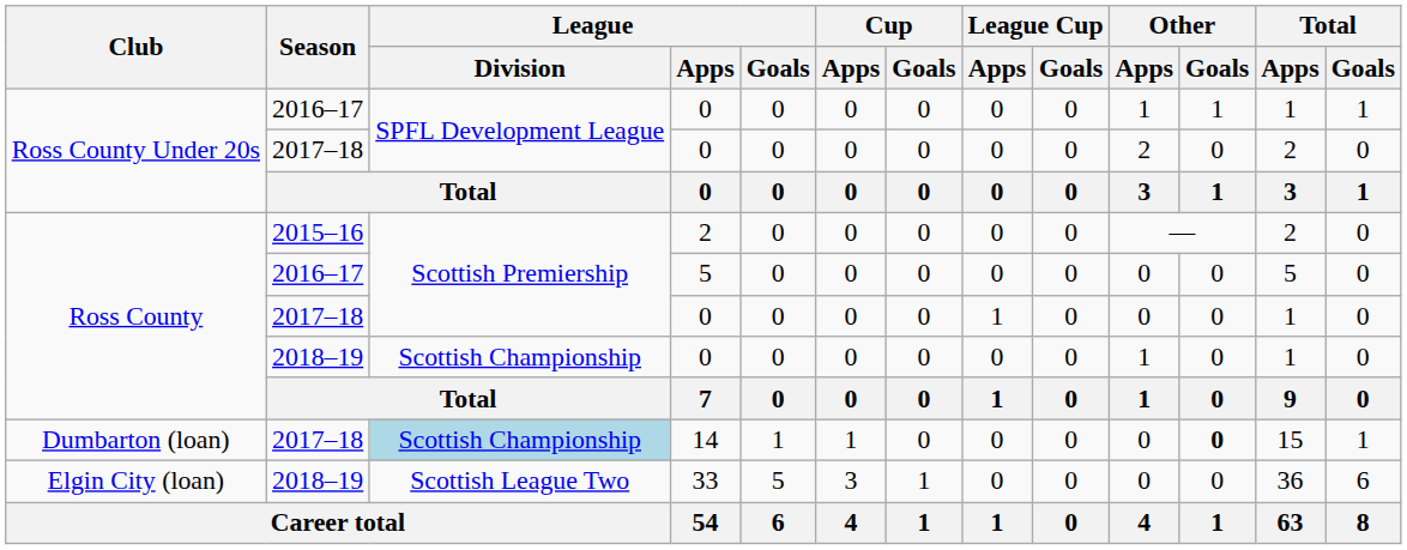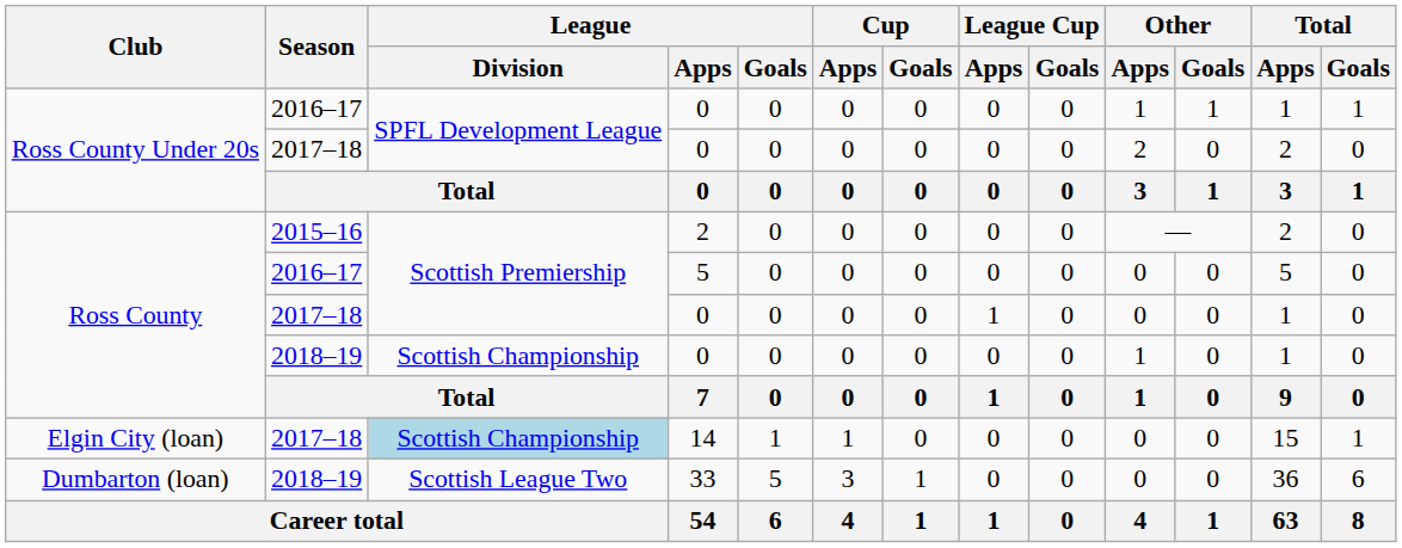 <table class="wikitable" style="text-align:center">
 <tr>
 <th rowspan="2">Club</th>
 <th rowspan="2">Season</th>
 <th colspan="3">League</th>
 <th colspan="2">Cup</th>
 <th colspan="2">League Cup</th>
 <th colspan="2">Other</th>
 <th colspan="2">Total</th>
 </tr>
 <tr>
 <th>Division</th>
 <th>Apps</th>
 <th>Goals</th>
 <th>Apps</th>
 <th>Goals</th>
 <th>Apps</th>
 <th>Goals</th>
 <th>Apps</th>
 <th>Goals</th>
 <th>Apps</th>
 <th>Goals</th>
 </tr>
 <tr>
 <td rowspan="3"><a href='#'>Ross County Under 20s</a></td>
 <td>2016–17</td>
 <td rowspan="2"><a href='#'>SPFL Development League</a></td>
 <td>0</td>
 <td>0</td>
 <td>0</td>
 <td>0</td>
 <td>0</td>
 <td>0</td>
 <td>1</td>
 <td>1</td>
 <td>1</td>
 <td>1</td>
 </tr>
 <tr>
 <td>2017–18</td>
 <td>0</td>
 <td>0</td>
 <td>0</td>
 <td>0</td>
 <td>0</td>
 <td>0</td>
 <td>2</td>
 <td>0</td>
 <td>2</td>
 <td>0</td>
 </tr>
 <tr>
 <th colspan="2">Total</th>
 <th>0</th>
 <th>0</th>
 <th>0</th>
 <th>0</th>
 <th>0</th>
 <th>0</th>
 <th>3</th>
 <th>1</th>
 <th>3</th>
 <th>1</th>
 </tr>
 <tr>
 <td rowspan="5"><a href='#'>Ross County</a></td>
 <td><a href='#'>2015–16</a></td>
 <td rowspan="3"><a href='#'>Scottish Premiership</a></td>
 <td>2</td>
 <td>0</td>
 <td>0</td>
 <td>0</td>
 <td>0</td>
 <td>0</td>
 <td colspan="2">—</td>
 <td>2</td>
 <td>0</td>
 </tr>
 <tr>
 <td><a href='#'>2016–17</a></td>
 <td>5</td>
 <td>0</td>
 <td>0</td>
 <td>0</td>
 <td>0</td>
 <td>0</td>
 <td>0</td>
 <td>0</td>
 <td>5</td>
 <td>0</td>
 </tr>
 <tr>
 <td><a href='#'>2017–18</a></td>
 <td>0</td>
 <td>0</td>
 <td>0</td>
 <td>0</td>
 <td>1</td>
 <td>0</td>
 <td>0</td>
 <td>0</td>
 <td>1</td>
 <td>0</td>
 </tr>
 <tr>
 <td><a href='#'>2018–19</a></td>
 <td><a href='#'>Scottish Championship</a></td>
 <td>0</td>
 <td>0</td>
 <td>0</td>
 <td>0</td>
 <td>0</td>
 <td>0</td>
 <td>1</td>
 <td>0</td>
 <td>1</td>
 <td>0</td>
 </tr>
 <tr>
 <th colspan="2">Total</th>
 <th>7</th>
 <th>0</th>
 <th>0</th>
 <th>0</th>
 <th>1</th>
 <th>0</th>
 <th>1</th>
 <th>0</th>
 <th>9</th>
 <th>0</th>
 </tr>
 <tr>
-<td><a href='#'>Dumbarton</a> (loan)</td>
+<td><a href='#'>Elgin City</a> (loan)</td>
 <td><a href='#'>2017–18</a></td>
 <td style="background: lightblue;"><a href='#'>Scottish Championship</a></td>
 <td>14</td>
 <td>1</td>
 <td>1</td>
 <td>0</td>
 <td>0</td>
 <td>0</td>
 <td>0</td>
-<td><strong>0</strong></td>
+<td>0</td>
 <td>15</td>
 <td>1</td>
 </tr>
 <tr>
-<td><a href='#'>Elgin City</a> (loan)</td>
+<td><a href='#'>Dumbarton</a> (loan)</td>
 <td><a href='#'>2018–19</a></td>
 <td><a href='#'>Scottish League Two</a></td>
 <td>33</td>
 <td>5</td>
 <td>3</td>
 <td>1</td>
 <td>0</td>
 <td>0</td>
 <td>0</td>
 <td>0</td>
 <td>36</td>
 <td>6</td>
 </tr>
 <tr>
 <th colspan="3">Career total</th>
 <th>54</th>
 <th>6</th>
 <th>4</th>
 <th>1</th>
 <th>1</th>
 <th>0</th>
 <th>4</th>
 <th>1</th>
 <th>63</th>
 <th>8</th>
 </tr>
 </table>
